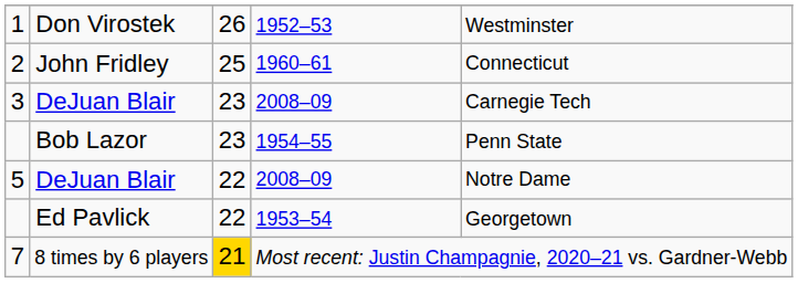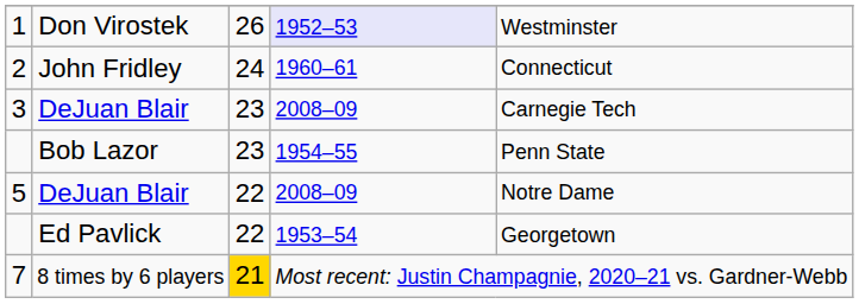 <table class="wikitable">
 <tr>
 </tr>
 <tr>
 <td>1</td>
 <td>Don Virostek</td>
 <td>26</td>
-<td style="font-size:80%;"><a href='#'>1952–53</a></td>
+<td style="background: lavender; font-size:80%;"><a href='#'>1952–53</a></td>
 <td style="font-size:80%;">Westminster</td>
 </tr>
 <tr>
 <td>2</td>
 <td>John Fridley</td>
-<td>25</td>
+<td>24</td>
 <td style="font-size:80%;"><a href='#'>1960–61</a></td>
 <td style="font-size:80%;">Connecticut</td>
 </tr>
 <tr>
 <td>3</td>
 <td><a href='#'>DeJuan Blair</a></td>
 <td>23</td>
 <td style="font-size:80%;"><a href='#'>2008–09</a></td>
 <td style="font-size:80%;">Carnegie Tech</td>
 </tr>
 <tr>
 <td></td>
 <td>Bob Lazor</td>
 <td>23</td>
 <td style="font-size:80%;"><a href='#'>1954–55</a></td>
 <td style="font-size:80%;">Penn State</td>
 </tr>
 <tr>
 <td>5</td>
 <td><a href='#'>DeJuan Blair</a></td>
 <td>22</td>
 <td style="font-size:80%;"><a href='#'>2008–09</a></td>
 <td style="font-size:80%;">Notre Dame</td>
 </tr>
 <tr>
 <td></td>
 <td>Ed Pavlick</td>
 <td>22</td>
 <td style="font-size:80%;"><a href='#'>1953–54</a></td>
 <td style="font-size:80%;">Georgetown</td>
 </tr>
 <tr>
 <td>7</td>
 <td style="font-size:80%;">8 times by 6 players</td>
 <td style="background: gold;">21</td>
 <td style="font-size:80%;" colspan=2><em>Most recent:</em> <a href='#'>Justin Champagnie</a>, <a href='#'>2020–21</a> vs. Gardner-Webb</td>
 </tr>
 </table>
